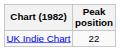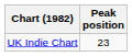 <table class="wikitable sortable">
 <tr>
 <th scope="col">Chart (1982)</th>
 <th scope="col">Peak<br>position</th>
 </tr>
 <tr>
 <td><a href='#'>UK Indie Chart</a></td>
-<td style="text-align:center;">22</td>
+<td style="text-align:center;">23</td>
 </tr>
 </table>
